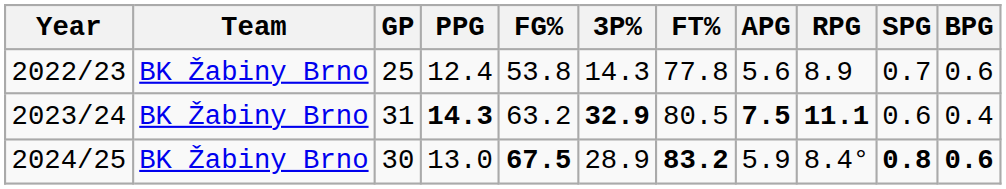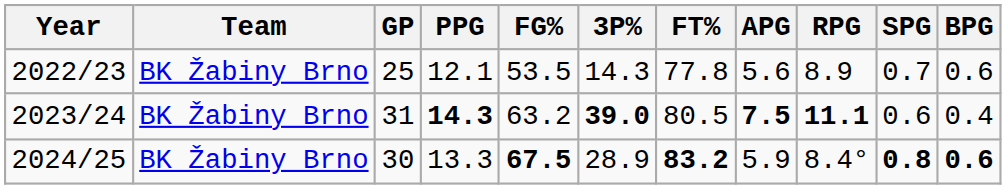 <table class="wikitable">
 <tr>
 <th>Year</th>
 <th>Team</th>
 <th>GP</th>
 <th>PPG</th>
 <th>FG%</th>
 <th>3P%</th>
 <th>FT%</th>
 <th>APG</th>
 <th>RPG</th>
 <th>SPG</th>
 <th>BPG</th>
 </tr>
 <tr>
 <td>2022/23</td>
 <td><a href='#'>BK Žabiny Brno</a></td>
 <td>25</td>
-<td>12.4</td>
-<td>53.8</td>
+<td>12.1</td>
+<td>53.5</td>
 <td>14.3</td>
 <td>77.8</td>
 <td>5.6</td>
 <td>8.9</td>
 <td>0.7</td>
 <td>0.6</td>
 </tr>
 <tr>
 <td>2023/24</td>
 <td><a href='#'>BK Žabiny Brno</a></td>
 <td>31</td>
 <td><strong>14.3</strong></td>
 <td>63.2</td>
-<td><strong>32.9</strong></td>
+<td><strong>39.0</strong></td>
 <td>80.5</td>
 <td><strong>7.5</strong></td>
 <td><strong>11.1</strong></td>
 <td>0.6</td>
 <td>0.4</td>
 </tr>
 <tr>
 <td>2024/25</td>
 <td><a href='#'>BK Žabiny Brno</a></td>
 <td>30</td>
-<td>13.0</td>
+<td>13.3</td>
 <td><strong>67.5</strong></td>
 <td>28.9</td>
 <td><strong>83.2</strong></td>
 <td>5.9</td>
 <td>8.4°</td>
 <td><strong>0.8</strong></td>
 <td><strong>0.6</strong></td>
 </tr>
 </table>
